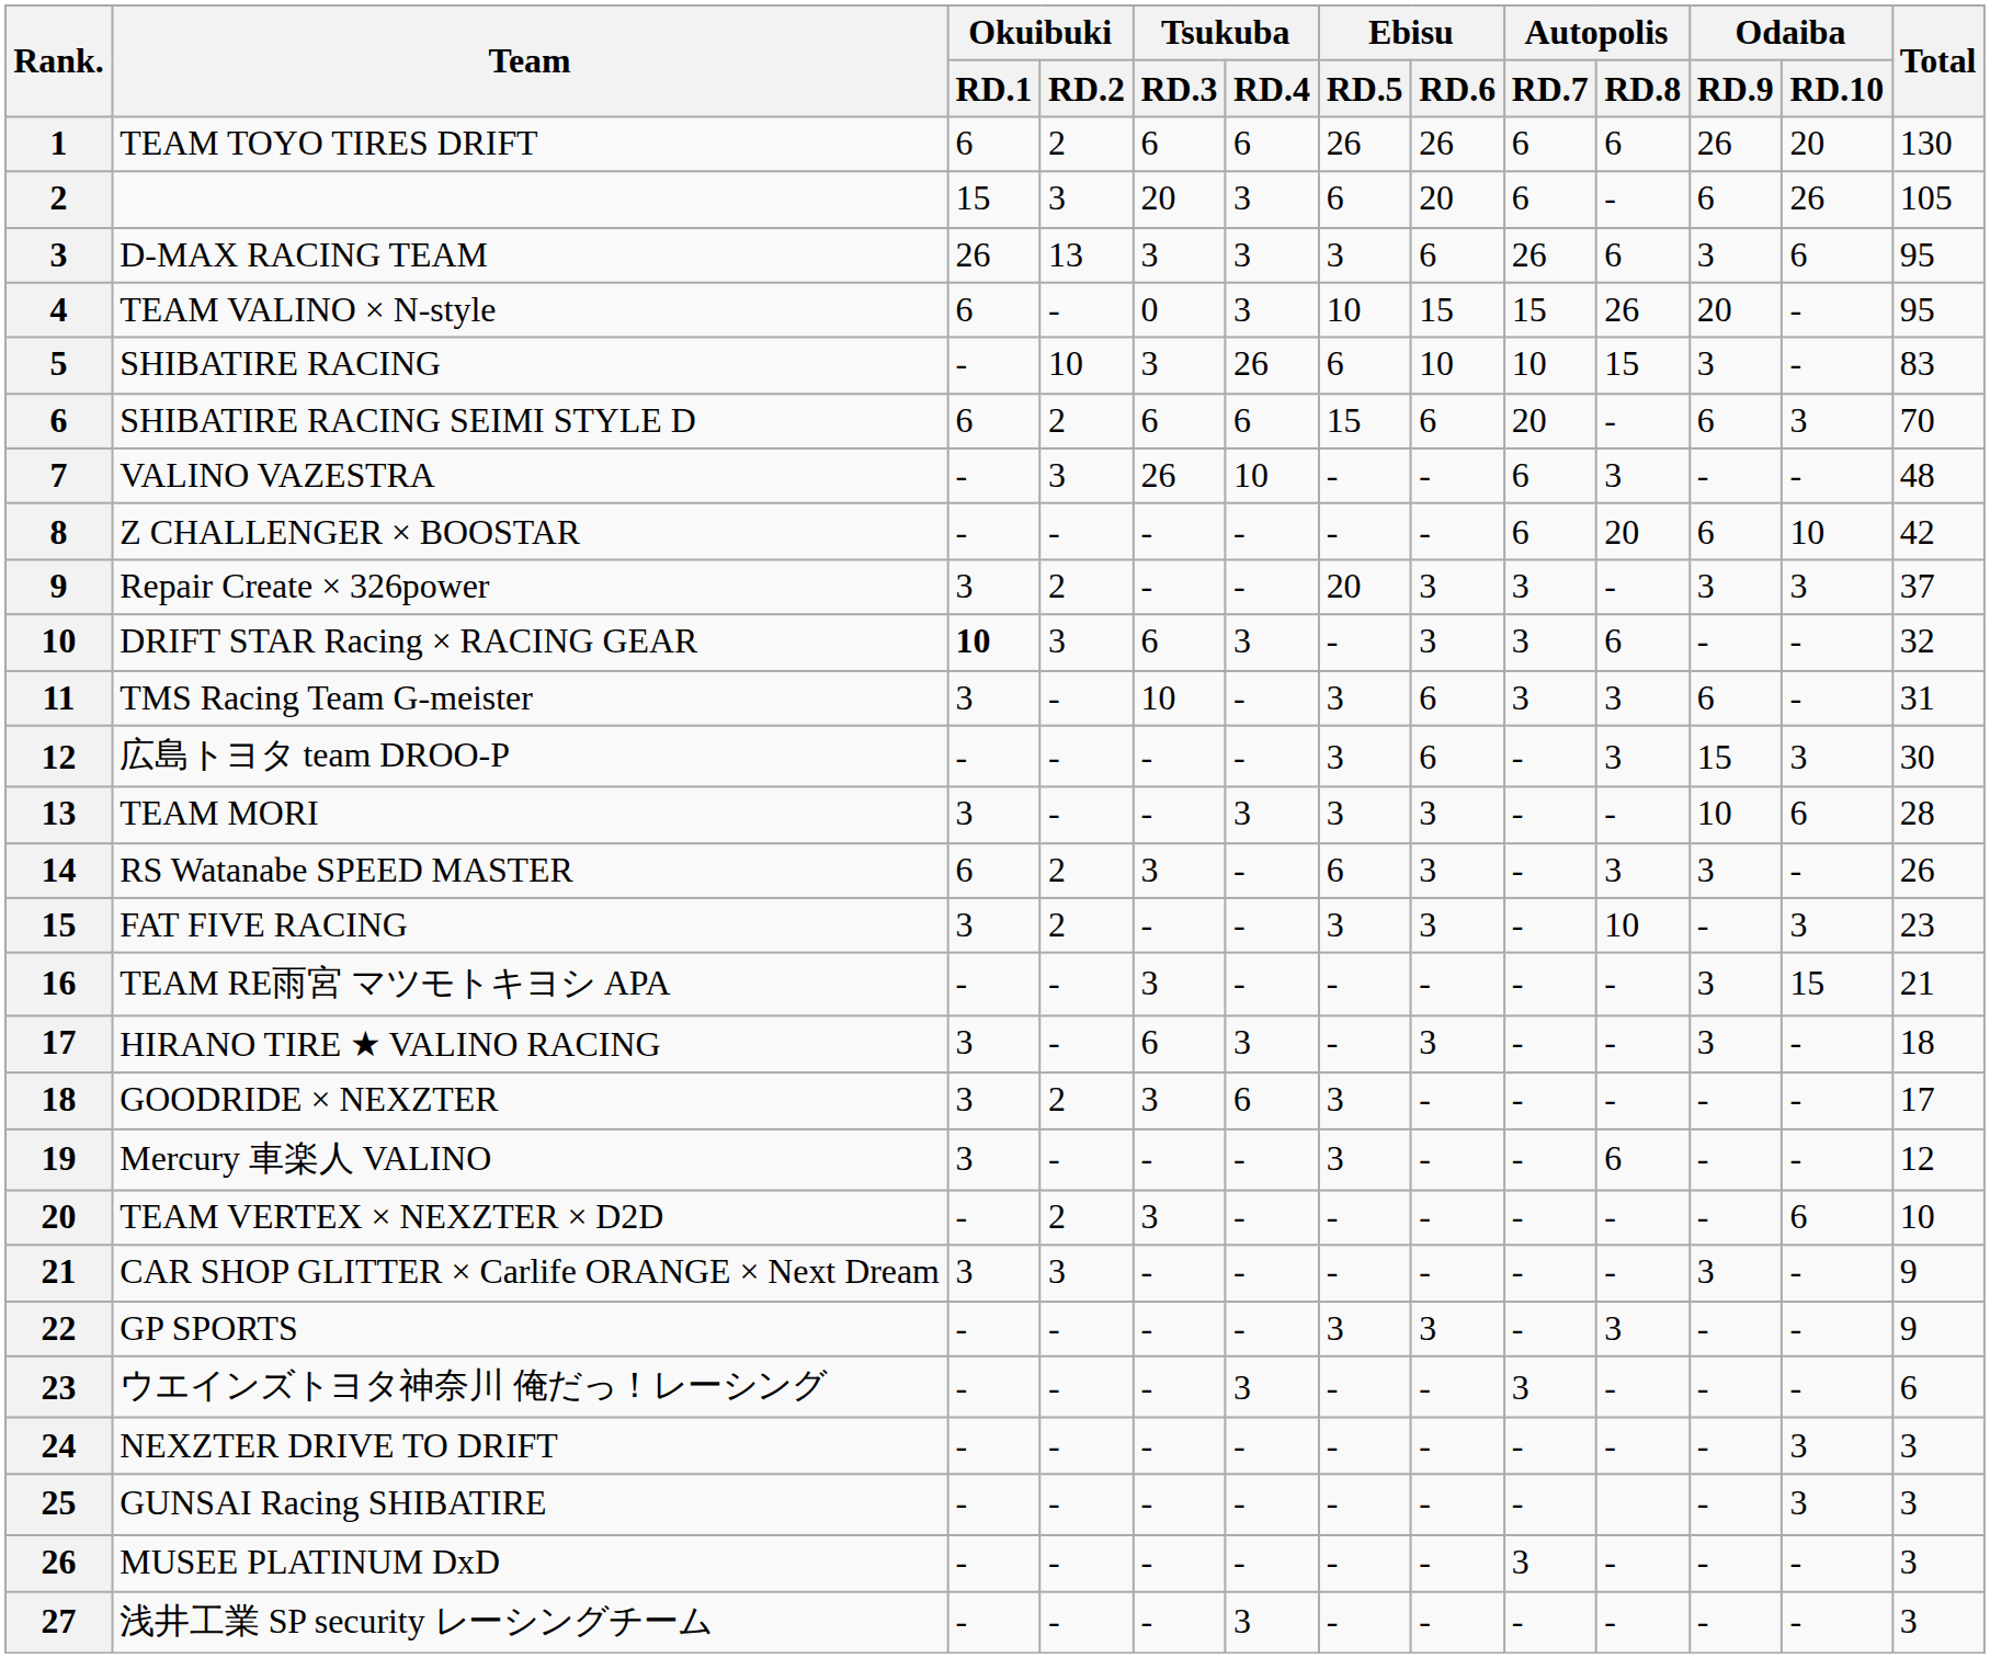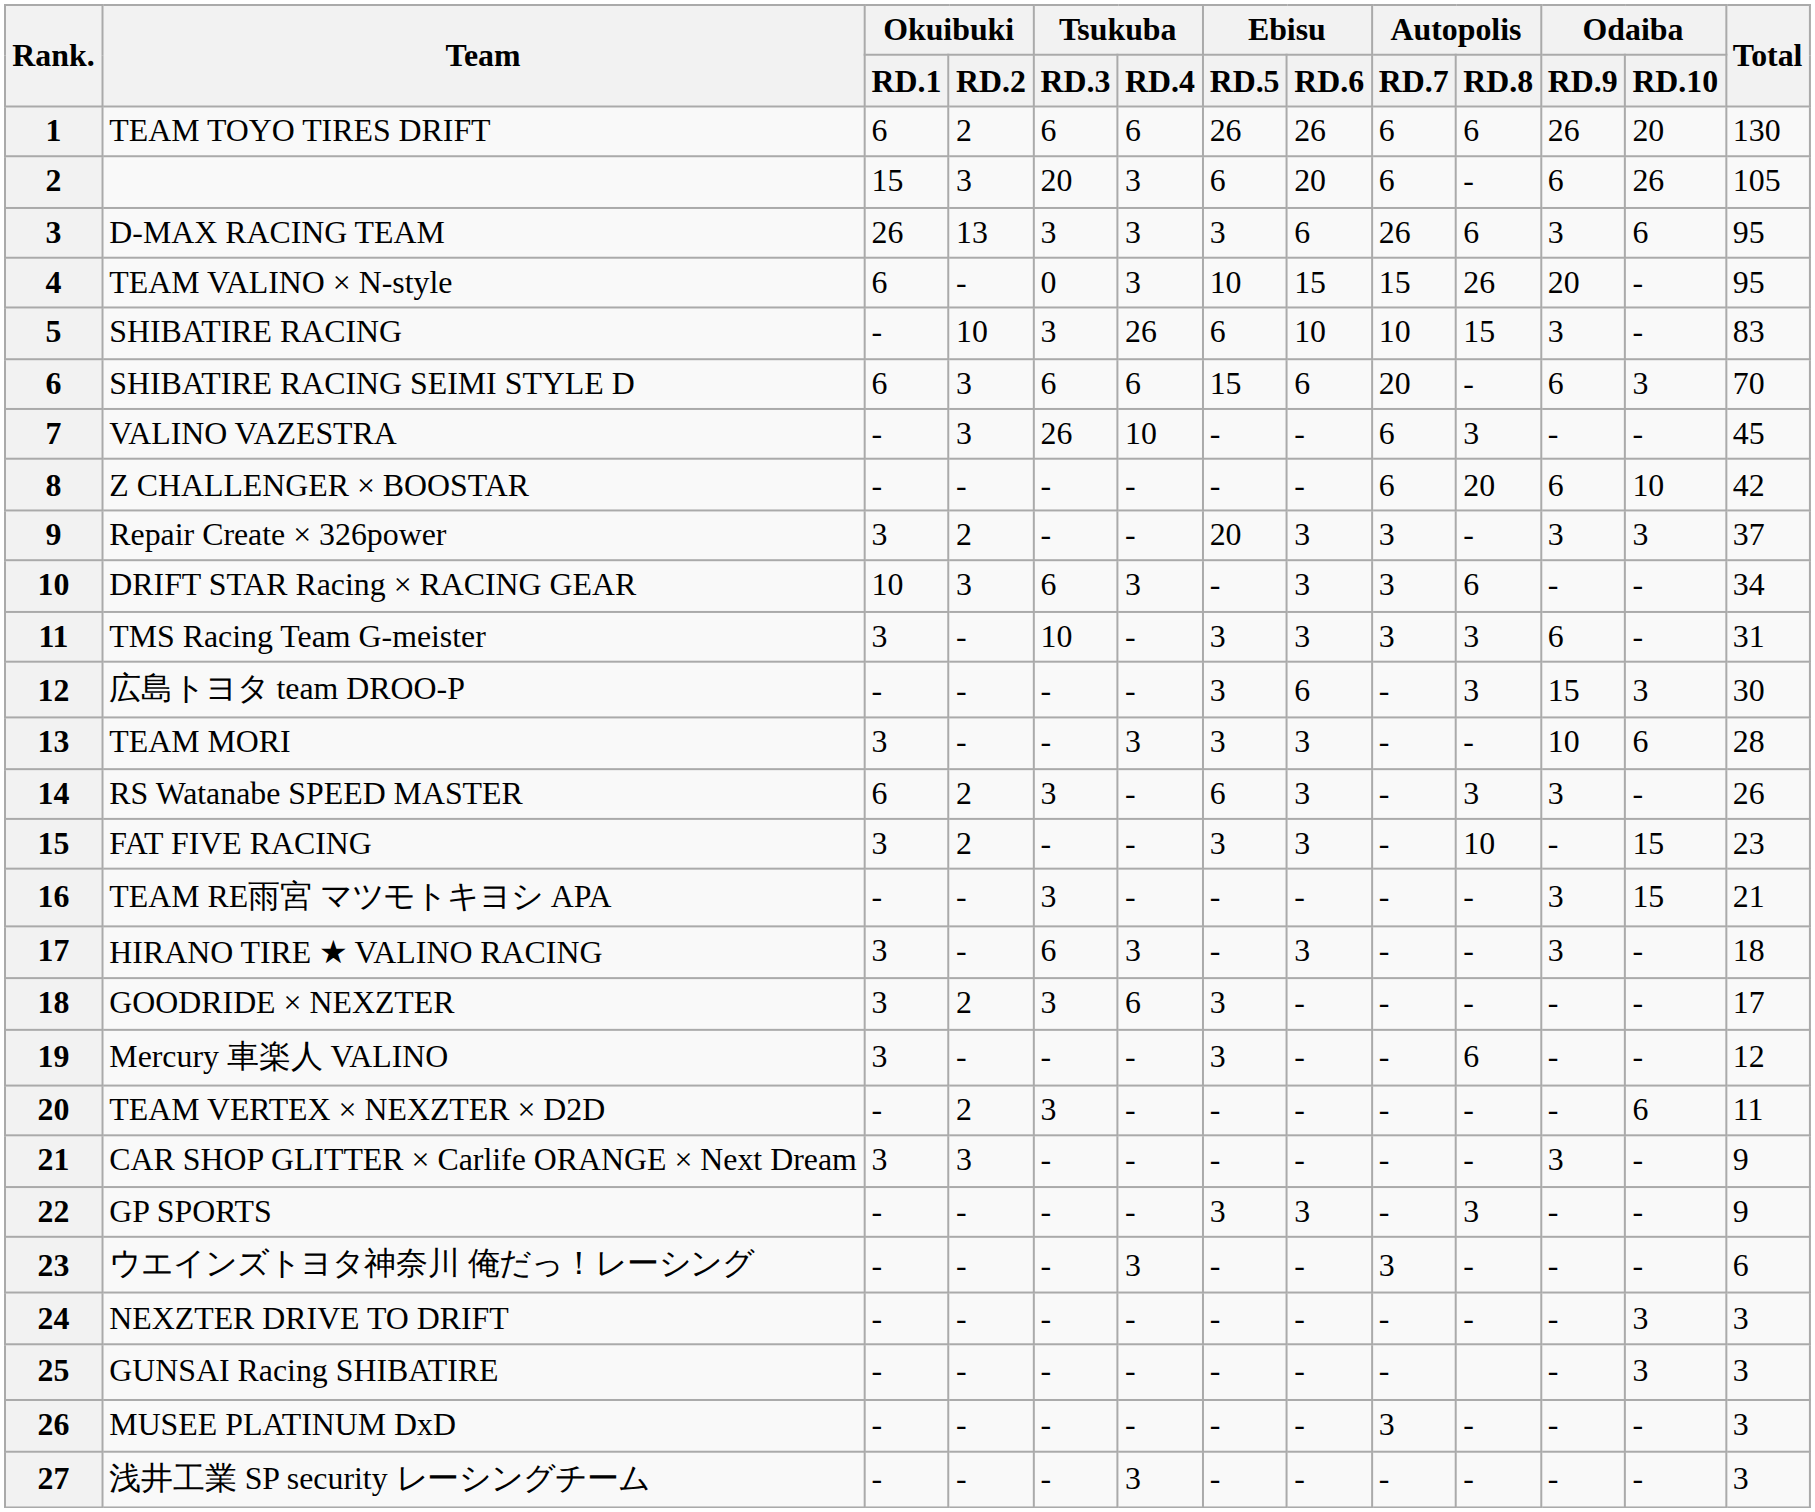 <table class="wikitable">
 <tr>
 <th rowspan="2">Rank.</th>
 <th rowspan="2">Team</th>
 <th colspan="2">Okuibuki</th>
 <th colspan="2">Tsukuba</th>
 <th colspan="2">Ebisu</th>
 <th colspan="2">Autopolis</th>
 <th colspan="2">Odaiba</th>
 <th rowspan="2">Total</th>
 </tr>
 <tr>
 <th>RD.1</th>
 <th>RD.2</th>
 <th>RD.3</th>
 <th>RD.4</th>
 <th>RD.5</th>
 <th>RD.6</th>
 <th>RD.7</th>
 <th>RD.8</th>
 <th>RD.9</th>
 <th>RD.10</th>
 </tr>
 <tr>
 <th>1</th>
 <td>TEAM TOYO TIRES DRIFT</td>
 <td>6</td>
 <td>2</td>
 <td>6</td>
 <td>6</td>
 <td>26</td>
 <td>26</td>
 <td>6</td>
 <td>6</td>
 <td>26</td>
 <td>20</td>
 <td>130</td>
 </tr>
 <tr>
 <th>2</th>
 <td></td>
 <td>15</td>
 <td>3</td>
 <td>20</td>
 <td>3</td>
 <td>6</td>
 <td>20</td>
 <td>6</td>
 <td>-</td>
 <td>6</td>
 <td>26</td>
 <td>105</td>
 </tr>
 <tr>
 <th>3</th>
 <td>D-MAX RACING TEAM</td>
 <td>26</td>
 <td>13</td>
 <td>3</td>
 <td>3</td>
 <td>3</td>
 <td>6</td>
 <td>26</td>
 <td>6</td>
 <td>3</td>
 <td>6</td>
 <td>95</td>
 </tr>
 <tr>
 <th>4</th>
 <td>TEAM VALINO × N-style</td>
 <td>6</td>
 <td>-</td>
 <td>0</td>
 <td>3</td>
 <td>10</td>
 <td>15</td>
 <td>15</td>
 <td>26</td>
 <td>20</td>
 <td>-</td>
 <td>95</td>
 </tr>
 <tr>
 <th>5</th>
 <td>SHIBATIRE RACING</td>
 <td>-</td>
 <td>10</td>
 <td>3</td>
 <td>26</td>
 <td>6</td>
 <td>10</td>
 <td>10</td>
 <td>15</td>
 <td>3</td>
 <td>-</td>
 <td>83</td>
 </tr>
 <tr>
 <th>6</th>
 <td>SHIBATIRE RACING SEIMI STYLE D</td>
 <td>6</td>
-<td>2</td>
+<td>3</td>
 <td>6</td>
 <td>6</td>
 <td>15</td>
 <td>6</td>
 <td>20</td>
 <td>-</td>
 <td>6</td>
 <td>3</td>
 <td>70</td>
 </tr>
 <tr>
 <th>7</th>
 <td>VALINO VAZESTRA</td>
 <td>-</td>
 <td>3</td>
 <td>26</td>
 <td>10</td>
 <td>-</td>
 <td>-</td>
 <td>6</td>
 <td>3</td>
 <td>-</td>
 <td>-</td>
-<td>48</td>
+<td>45</td>
 </tr>
 <tr>
 <th>8</th>
 <td>Z CHALLENGER × BOOSTAR</td>
 <td>-</td>
 <td>-</td>
 <td>-</td>
 <td>-</td>
 <td>-</td>
 <td>-</td>
 <td>6</td>
 <td>20</td>
 <td>6</td>
 <td>10</td>
 <td>42</td>
 </tr>
 <tr>
 <th>9</th>
 <td>Repair Create × 326power</td>
 <td>3</td>
 <td>2</td>
 <td>-</td>
 <td>-</td>
 <td>20</td>
 <td>3</td>
 <td>3</td>
 <td>-</td>
 <td>3</td>
 <td>3</td>
 <td>37</td>
 </tr>
 <tr>
 <th>10</th>
 <td>DRIFT STAR Racing × RACING GEAR</td>
-<td><strong>10</strong></td>
+<td>10</td>
 <td>3</td>
 <td>6</td>
 <td>3</td>
 <td>-</td>
 <td>3</td>
 <td>3</td>
 <td>6</td>
 <td>-</td>
 <td>-</td>
-<td>32</td>
+<td>34</td>
 </tr>
 <tr>
 <th>11</th>
 <td>TMS Racing Team G-meister</td>
 <td>3</td>
 <td>-</td>
 <td>10</td>
 <td>-</td>
 <td>3</td>
-<td>6</td>
+<td>3</td>
 <td>3</td>
 <td>3</td>
 <td>6</td>
 <td>-</td>
 <td>31</td>
 </tr>
 <tr>
 <th>12</th>
 <td>広島トヨタ team DROO-P         </td>
 <td>-</td>
 <td>-</td>
 <td>-</td>
 <td>-</td>
 <td>3</td>
 <td>6</td>
 <td>-</td>
 <td>3</td>
 <td>15</td>
 <td>3</td>
 <td>30</td>
 </tr>
 <tr>
 <th>13</th>
 <td>TEAM MORI</td>
 <td>3</td>
 <td>-</td>
 <td>-</td>
 <td>3</td>
 <td>3</td>
 <td>3</td>
 <td>-</td>
 <td>-</td>
 <td>10</td>
 <td>6</td>
 <td>28</td>
 </tr>
 <tr>
 <th>14</th>
 <td>RS Watanabe SPEED MASTER</td>
 <td>6</td>
 <td>2</td>
 <td>3</td>
 <td>-</td>
 <td>6</td>
 <td>3</td>
 <td>-</td>
 <td>3</td>
 <td>3</td>
 <td>-</td>
 <td>26</td>
 </tr>
 <tr>
 <th>15</th>
 <td>FAT FIVE RACING</td>
 <td>3</td>
 <td>2</td>
 <td>-</td>
 <td>-</td>
 <td>3</td>
 <td>3</td>
 <td>-</td>
 <td>10</td>
 <td>-</td>
-<td>3</td>
+<td>15</td>
 <td>23</td>
 </tr>
 <tr>
 <th>16</th>
 <td>TEAM RE雨宮 マツモトキヨシ APA</td>
 <td>-</td>
 <td>-</td>
 <td>3</td>
 <td>-</td>
 <td>-</td>
 <td>-</td>
 <td>-</td>
 <td>-</td>
 <td>3</td>
 <td>15</td>
 <td>21</td>
 </tr>
 <tr>
 <th>17</th>
 <td>HIRANO TIRE ★ VALINO RACING</td>
 <td>3</td>
 <td>-</td>
 <td>6</td>
 <td>3</td>
 <td>-</td>
 <td>3</td>
 <td>-</td>
 <td>-</td>
 <td>3</td>
 <td>-</td>
 <td>18</td>
 </tr>
 <tr>
 <th>18</th>
 <td>GOODRIDE × NEXZTER</td>
 <td>3</td>
 <td>2</td>
 <td>3</td>
 <td>6</td>
 <td>3</td>
 <td>-</td>
 <td>-</td>
 <td>-</td>
 <td>-</td>
 <td>-</td>
 <td>17</td>
 </tr>
 <tr>
 <th>19</th>
 <td>Mercury 車楽人 VALINO             </td>
 <td>3</td>
 <td>-</td>
 <td>-</td>
 <td>-</td>
 <td>3</td>
 <td>-</td>
 <td>-</td>
 <td>6</td>
 <td>-</td>
 <td>-</td>
 <td>12</td>
 </tr>
 <tr>
 <th>20</th>
 <td>TEAM VERTEX × NEXZTER × D2D</td>
 <td>-</td>
 <td>2</td>
 <td>3</td>
 <td>-</td>
 <td>-</td>
 <td>-</td>
 <td>-</td>
 <td>-</td>
 <td>-</td>
 <td>6</td>
-<td>10</td>
+<td>11</td>
 </tr>
 <tr>
 <th>21</th>
 <td>CAR SHOP  GLITTER × Carlife ORANGE × Next Dream</td>
 <td>3</td>
 <td>3</td>
 <td>-</td>
 <td>-</td>
 <td>-</td>
 <td>-</td>
 <td>-</td>
 <td>-</td>
 <td>3</td>
 <td>-</td>
 <td>9</td>
 </tr>
 <tr>
 <th>22</th>
 <td>GP SPORTS</td>
 <td>-</td>
 <td>-</td>
 <td>-</td>
 <td>-</td>
 <td>3</td>
 <td>3</td>
 <td>-</td>
 <td>3</td>
 <td>-</td>
 <td>-</td>
 <td>9</td>
 </tr>
 <tr>
 <th>23</th>
 <td>ウエインズトヨタ神奈川 俺だっ！レーシング</td>
 <td>-</td>
 <td>-</td>
 <td>-</td>
 <td>3</td>
 <td>-</td>
 <td>-</td>
 <td>3</td>
 <td>-</td>
 <td>-</td>
 <td>-</td>
 <td>6</td>
 </tr>
 <tr>
 <th>24</th>
 <td>NEXZTER DRIVE  TO DRIFT</td>
 <td>-</td>
 <td>-</td>
 <td>-</td>
 <td>-</td>
 <td>-</td>
 <td>-</td>
 <td>-</td>
 <td>-</td>
 <td>-</td>
 <td>3</td>
 <td>3</td>
 </tr>
 <tr>
 <th>25</th>
 <td>GUNSAI Racing  SHIBATIRE</td>
 <td>-</td>
 <td>-</td>
 <td>-</td>
 <td>-</td>
 <td>-</td>
 <td>-</td>
 <td>-</td>
 <td>　</td>
 <td>-</td>
 <td>3</td>
 <td>3</td>
 </tr>
 <tr>
 <th>26</th>
 <td>MUSEE  PLATINUM DxD</td>
 <td>-</td>
 <td>-</td>
 <td>-</td>
 <td>-</td>
 <td>-</td>
 <td>-</td>
 <td>3</td>
 <td>-</td>
 <td>-</td>
 <td>-</td>
 <td>3</td>
 </tr>
 <tr>
 <th>27</th>
 <td>浅井工業 SP security レーシングチーム</td>
 <td>-</td>
 <td>-</td>
 <td>-</td>
 <td>3</td>
 <td>-</td>
 <td>-</td>
 <td>-</td>
 <td>-</td>
 <td>-</td>
 <td>-</td>
 <td>3</td>
 </tr>
 </table>
